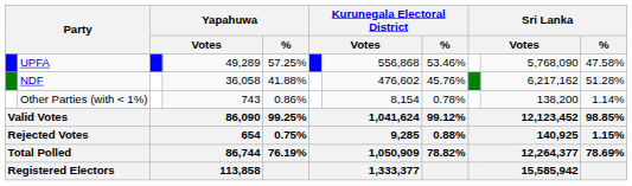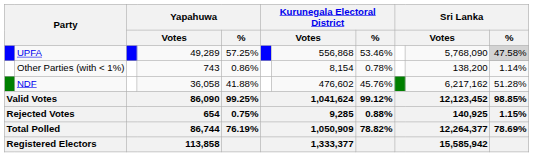 <table class="wikitable">
 <tr>
 <th colspan="2" width="144px"rowspan="2">Party</th>
 <th colspan="3" width="216px">Yapahuwa</th>
 <th colspan="3" width="216px"><a href='#'>Kurunegala Electoral District</a></th>
 <th colspan="3" width="216px">Sri Lanka</th>
 </tr>
 <tr>
 <th colspan="2" width="144px">Votes</th>
 <th>%</th>
 <th colspan="2" width="144px">Votes</th>
 <th>%</th>
 <th colspan="2" width="144px">Votes</th>
 <th>%</th>
 </tr>
 <tr>
 <td style="background-color:blue;" width="10px"></td>
 <td style="text-align:left;"><a href='#'>UPFA</a></td>
 <td style="background-color:blue;" width="10px"></td>
 <td style="text-align:right;">49,289</td>
 <td style="text-align:right;">57.25%</td>
 <td style="background-color:blue;" width="10px"></td>
 <td style="text-align:right;">556,868</td>
 <td style="text-align:right;">53.46%</td>
 <td style="background-color:white;" width="10px"></td>
 <td style="text-align:right;">5,768,090</td>
-<td style="text-align:right;">47.58%</td>
+<td style="background: lightgrey; text-align:right;">47.58%</td>
+</tr>
+<tr>
+<td style="background-color:white;" width="10px"></td>
+<td style="text-align:left;">Other Parties (with < 1%)</td>
+<td style="background-color:white;" width="10px"></td>
+<td style="text-align:right;">743</td>
+<td style="text-align:right;">0.86%</td>
+<td style="background-color:white;" width="10px"></td>
+<td style="text-align:right;">8,154</td>
+<td style="text-align:right;">0.78%</td>
+<td style="background-color:white;" width="10px"></td>
+<td style="text-align:right;">138,200</td>
+<td style="text-align:right;">1.14%</td>
 </tr>
 <tr>
 <td style="background-color:green;" width="10px"></td>
 <td style="text-align:left;"><a href='#'>NDF</a></td>
 <td style="background-color:white;" width="10px"></td>
 <td style="text-align:right;">36,058</td>
 <td style="text-align:right;">41.88%</td>
 <td style="background-color:white;" width="10px"></td>
 <td style="text-align:right;">476,602</td>
 <td style="text-align:right;">45.76%</td>
 <td style="background-color:green;" width="10px"></td>
 <td style="text-align:right;">6,217,162</td>
 <td style="text-align:right;">51.28%</td>
-</tr>
-<tr>
-<td style="background-color:white;" width="10px"></td>
-<td style="text-align:left;">Other Parties (with < 1%)</td>
-<td style="background-color:white;" width="10px"></td>
-<td style="text-align:right;">743</td>
-<td style="text-align:right;">0.86%</td>
-<td style="background-color:white;" width="10px"></td>
-<td style="text-align:right;">8,154</td>
-<td style="text-align:right;">0.78%</td>
-<td style="background-color:white;" width="10px"></td>
-<td style="text-align:right;">138,200</td>
-<td style="text-align:right;">1.14%</td>
 </tr>
 <tr>
 <th colspan="2" width="144px"style="text-align:left;">Valid Votes</th>
 <th style="text-align:right;"colspan="2" width="144px">86,090</th>
 <th style="text-align:right;">99.25%</th>
 <th style="text-align:right;"colspan="2" width="144px">1,041,624</th>
 <th style="text-align:right;">99.12%</th>
 <th style="text-align:right;"colspan="2" width="144px">12,123,452</th>
 <th style="text-align:right;">98.85%</th>
 </tr>
 <tr>
 <th colspan="2" width="144px"style="text-align:left;">Rejected Votes</th>
 <th style="text-align:right;"colspan="2" width="144px">654</th>
 <th style="text-align:right;">0.75%</th>
 <th style="text-align:right;"colspan="2" width="144px">9,285</th>
 <th style="text-align:right;">0.88%</th>
 <th style="text-align:right;"colspan="2" width="144px">140,925</th>
 <th style="text-align:right;">1.15%</th>
 </tr>
 <tr>
 <th colspan="2" width="144px"style="text-align:left;">Total Polled</th>
 <th style="text-align:right;"colspan="2" width="144px">86,744</th>
 <th style="text-align:right;">76.19%</th>
 <th style="text-align:right;"colspan="2" width="144px">1,050,909</th>
 <th style="text-align:right;">78.82%</th>
 <th style="text-align:right;"colspan="2" width="144px">12,264,377</th>
 <th style="text-align:right;">78.69%</th>
 </tr>
 <tr>
 <th colspan="2" width="144px"style="text-align:left;">Registered Electors</th>
 <th style="text-align:right;"colspan="2" width="144px">113,858</th>
 <th></th>
 <th style="text-align:right;"colspan="2" width="144px">1,333,377</th>
 <th></th>
 <th style="text-align:right;"colspan="2" width="144px">15,585,942</th>
 <th></th>
 </tr>
 </table>
